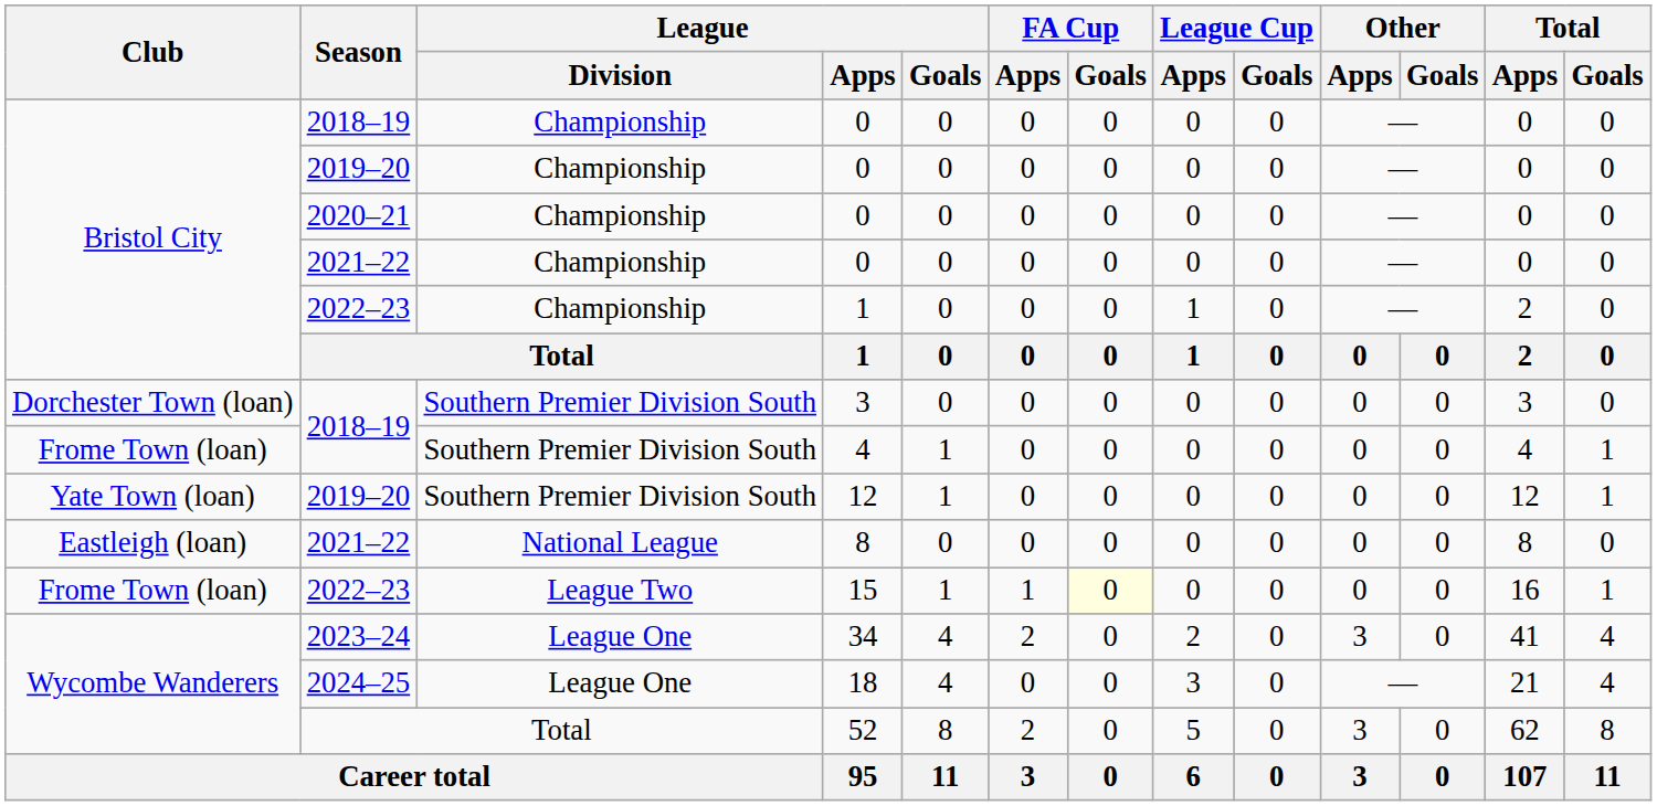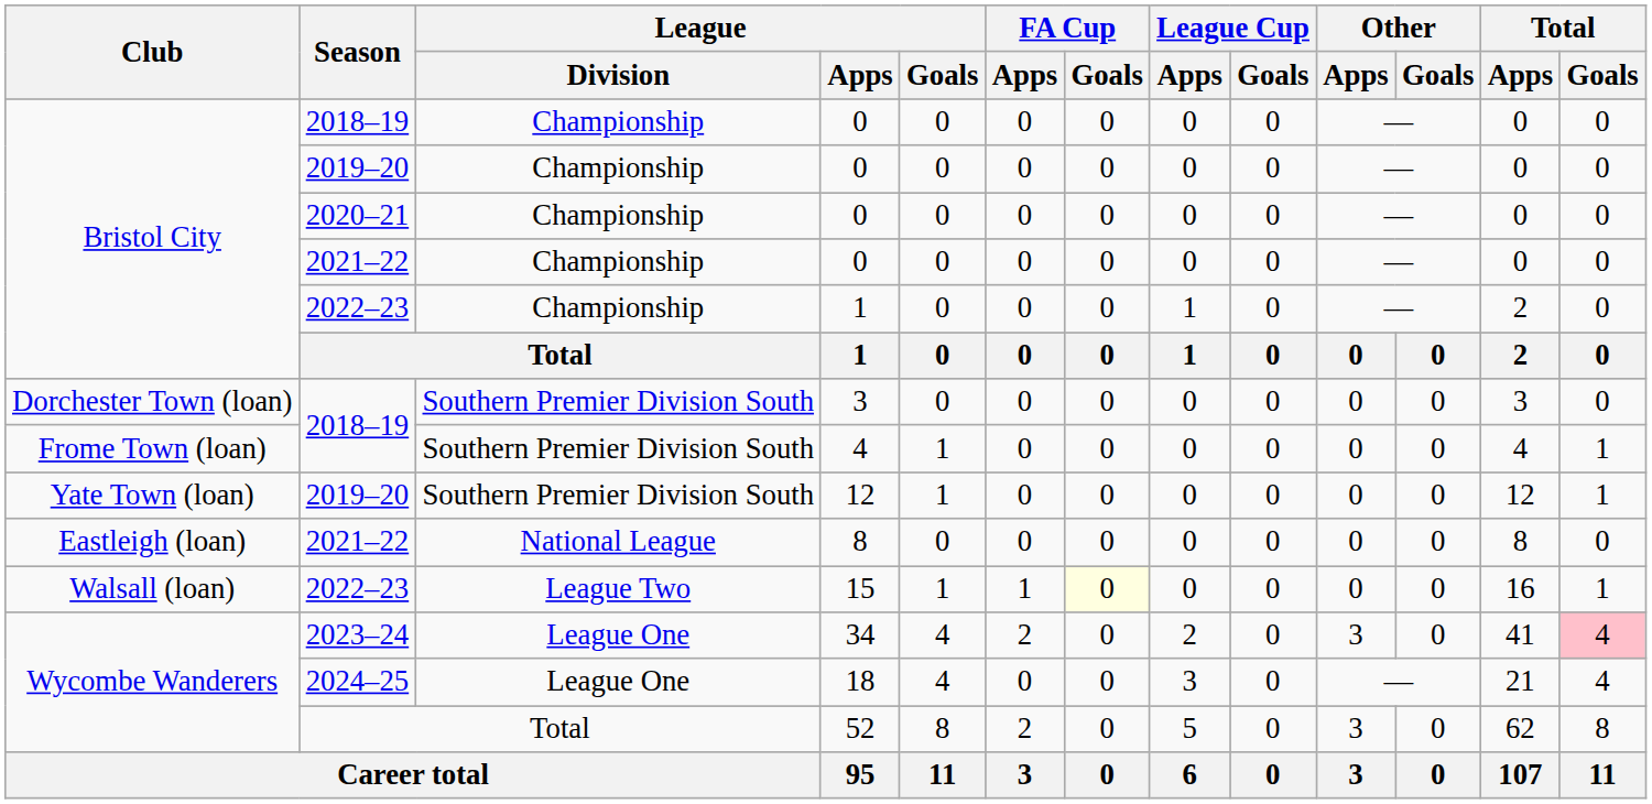 <table class="wikitable" style="text-align: center">
 <tr>
 <th rowspan="2">Club</th>
 <th rowspan="2">Season</th>
 <th colspan="3">League</th>
 <th colspan="2"><a href='#'>FA Cup</a></th>
 <th colspan="2"><a href='#'>League Cup</a></th>
 <th colspan="2">Other</th>
 <th colspan="2">Total</th>
 </tr>
 <tr>
 <th>Division</th>
 <th>Apps</th>
 <th>Goals</th>
 <th>Apps</th>
 <th>Goals</th>
 <th>Apps</th>
 <th>Goals</th>
 <th>Apps</th>
 <th>Goals</th>
 <th>Apps</th>
 <th>Goals</th>
 </tr>
 <tr>
 <td rowspan="6"><a href='#'>Bristol City</a></td>
 <td><a href='#'>2018–19</a></td>
 <td><a href='#'>Championship</a></td>
 <td>0</td>
 <td>0</td>
 <td>0</td>
 <td>0</td>
 <td>0</td>
 <td>0</td>
 <td colspan="2">—</td>
 <td>0</td>
 <td>0</td>
 </tr>
 <tr>
 <td><a href='#'>2019–20</a></td>
 <td>Championship</td>
 <td>0</td>
 <td>0</td>
 <td>0</td>
 <td>0</td>
 <td>0</td>
 <td>0</td>
 <td colspan="2">—</td>
 <td>0</td>
 <td>0</td>
 </tr>
 <tr>
 <td><a href='#'>2020–21</a></td>
 <td>Championship</td>
 <td>0</td>
 <td>0</td>
 <td>0</td>
 <td>0</td>
 <td>0</td>
 <td>0</td>
 <td colspan="2">—</td>
 <td>0</td>
 <td>0</td>
 </tr>
 <tr>
 <td><a href='#'>2021–22</a></td>
 <td>Championship</td>
 <td>0</td>
 <td>0</td>
 <td>0</td>
 <td>0</td>
 <td>0</td>
 <td>0</td>
 <td colspan="2">—</td>
 <td>0</td>
 <td>0</td>
 </tr>
 <tr>
 <td><a href='#'>2022–23</a></td>
 <td>Championship</td>
 <td>1</td>
 <td>0</td>
 <td>0</td>
 <td>0</td>
 <td>1</td>
 <td>0</td>
 <td colspan="2">—</td>
 <td>2</td>
 <td>0</td>
 </tr>
 <tr>
 <th colspan="2">Total</th>
 <th>1</th>
 <th>0</th>
 <th>0</th>
 <th>0</th>
 <th>1</th>
 <th>0</th>
 <th>0</th>
 <th>0</th>
 <th>2</th>
 <th>0</th>
 </tr>
 <tr>
 <td><a href='#'>Dorchester Town</a> (loan)</td>
 <td rowspan="2"><a href='#'>2018–19</a></td>
 <td><a href='#'>Southern Premier Division South</a></td>
 <td>3</td>
 <td>0</td>
 <td>0</td>
 <td>0</td>
 <td>0</td>
 <td>0</td>
 <td>0</td>
 <td>0</td>
 <td>3</td>
 <td>0</td>
 </tr>
 <tr>
 <td><a href='#'>Frome Town</a> (loan)</td>
 <td>Southern Premier Division South</td>
 <td>4</td>
 <td>1</td>
 <td>0</td>
 <td>0</td>
 <td>0</td>
 <td>0</td>
 <td>0</td>
 <td>0</td>
 <td>4</td>
 <td>1</td>
 </tr>
 <tr>
 <td><a href='#'>Yate Town</a> (loan)</td>
 <td><a href='#'>2019–20</a></td>
 <td>Southern Premier Division South</td>
 <td>12</td>
 <td>1</td>
 <td>0</td>
 <td>0</td>
 <td>0</td>
 <td>0</td>
 <td>0</td>
 <td>0</td>
 <td>12</td>
 <td>1</td>
 </tr>
 <tr>
 <td><a href='#'>Eastleigh</a> (loan)</td>
 <td><a href='#'>2021–22</a></td>
 <td><a href='#'>National League</a></td>
 <td>8</td>
 <td>0</td>
 <td>0</td>
 <td>0</td>
 <td>0</td>
 <td>0</td>
 <td>0</td>
 <td>0</td>
 <td>8</td>
 <td>0</td>
 </tr>
 <tr>
-<td><a href='#'>Frome Town</a> (loan)</td>
+<td><a href='#'>Walsall</a> (loan)</td>
 <td><a href='#'>2022–23</a></td>
 <td><a href='#'>League Two</a></td>
 <td>15</td>
 <td>1</td>
 <td>1</td>
 <td style="background: lightyellow;">0</td>
 <td>0</td>
 <td>0</td>
 <td>0</td>
 <td>0</td>
 <td>16</td>
 <td>1</td>
 </tr>
 <tr>
 <td rowspan="3"><a href='#'>Wycombe Wanderers</a></td>
 <td><a href='#'>2023–24</a></td>
 <td><a href='#'>League One</a></td>
 <td>34</td>
 <td>4</td>
 <td>2</td>
 <td>0</td>
 <td>2</td>
 <td>0</td>
 <td>3</td>
 <td>0</td>
 <td>41</td>
-<td>4</td>
+<td style="background: pink;">4</td>
 </tr>
 <tr>
 <td><a href='#'>2024–25</a></td>
 <td>League One</td>
 <td>18</td>
 <td>4</td>
 <td>0</td>
 <td>0</td>
 <td>3</td>
 <td>0</td>
 <td colspan="2">—</td>
 <td>21</td>
 <td>4</td>
 </tr>
 <tr>
 <td colspan="2">Total</td>
 <td>52</td>
 <td>8</td>
 <td>2</td>
 <td>0</td>
 <td>5</td>
 <td>0</td>
 <td>3</td>
 <td>0</td>
 <td>62</td>
 <td>8</td>
 </tr>
 <tr>
 <th colspan="3">Career total</th>
 <th>95</th>
 <th>11</th>
 <th>3</th>
 <th>0</th>
 <th>6</th>
 <th>0</th>
 <th>3</th>
 <th>0</th>
 <th>107</th>
 <th>11</th>
 </tr>
 </table>
